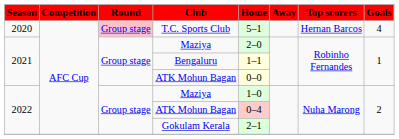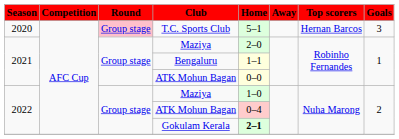 <table class="wikitable" style="text-align:center">
 <tr style="background:#efefef;">
 <th style=background:#FF0000; border: 2px solid #ffffff;color:#ffffff><span>Season</span></th>
 <th style=background:#FF0000; border: 2px solid #ffffff;color:#ffffff><span>Competition</span></th>
 <th style=background:#FF0000; border: 2px solid #ffffff;color:#ffffff><span>Round</span></th>
 <th style=background:#FF0000; border: 2px solid #ffffff;color:#ffffff><span>Club</span></th>
 <th style=background:#FF0000; border: 2px solid #ffffff;color:#ffffff><span>Home</span></th>
 <th style=background:#FF0000; border: 2px solid #ffffff;color:#ffffff><span>Away</span></th>
 <th style=background:#FF0000; border: 2px solid #ffffff;color:#ffffff><span>Top scorers</span></th>
 <th style=background:#FF0000; border: 2px solid #ffffff;color:#ffffff><span>Goals</span></th>
 </tr>
 <tr>
 <td>2020</td>
 <td rowspan="7"><a href='#'>AFC Cup</a></td>
 <td style="background: pink;"><a href='#'>Group stage</a></td>
 <td> <a href='#'>T.C. Sports Club</a></td>
 <td style="text-align:center; background:#DDFFDD;">5–1</td>
 <td></td>
 <td> <a href='#'>Hernan Barcos</a></td>
-<td>4</td>
+<td>3</td>
 </tr>
 <tr>
 <td rowspan="3">2021</td>
 <td rowspan="3"><a href='#'>Group stage</a></td>
 <td> <a href='#'>Maziya</a></td>
 <td style="text-align:center; background:#DDFFDD;">2–0</td>
 <td rowspan="3"></td>
 <td rowspan="3"> <a href='#'>Robinho</a> <br>  <a href='#'>Fernandes</a></td>
 <td rowspan="3">1</td>
 </tr>
 <tr>
 <td> <a href='#'>Bengaluru</a></td>
 <td style="text-align:center; background:#FFFFDD;">1–1</td>
 </tr>
 <tr>
 <td> <a href='#'>ATK Mohun Bagan</a></td>
 <td style="text-align:center; background:#FFFFDD;">0–0</td>
 </tr>
 <tr>
 <td rowspan="3">2022</td>
 <td rowspan="3"><a href='#'>Group stage</a></td>
 <td> <a href='#'>Maziya</a></td>
 <td style="text-align:center; background:#DDFFDD;">1–0</td>
 <td rowspan="3"></td>
 <td rowspan="3"> <a href='#'>Nuha Marong</a></td>
 <td rowspan="3">2</td>
 </tr>
 <tr>
 <td> <a href='#'>ATK Mohun Bagan</a></td>
 <td style="text-align:center; background:#FCC;">0–4</td>
 </tr>
 <tr>
 <td> <a href='#'>Gokulam Kerala</a></td>
-<td style="text-align:center; background:#DDFFDD;">2–1</td>
+<td style="text-align:center; background:#DDFFDD;"><strong>2–1</strong></td>
 </tr>
 <tr>
 </tr>
 </table>
